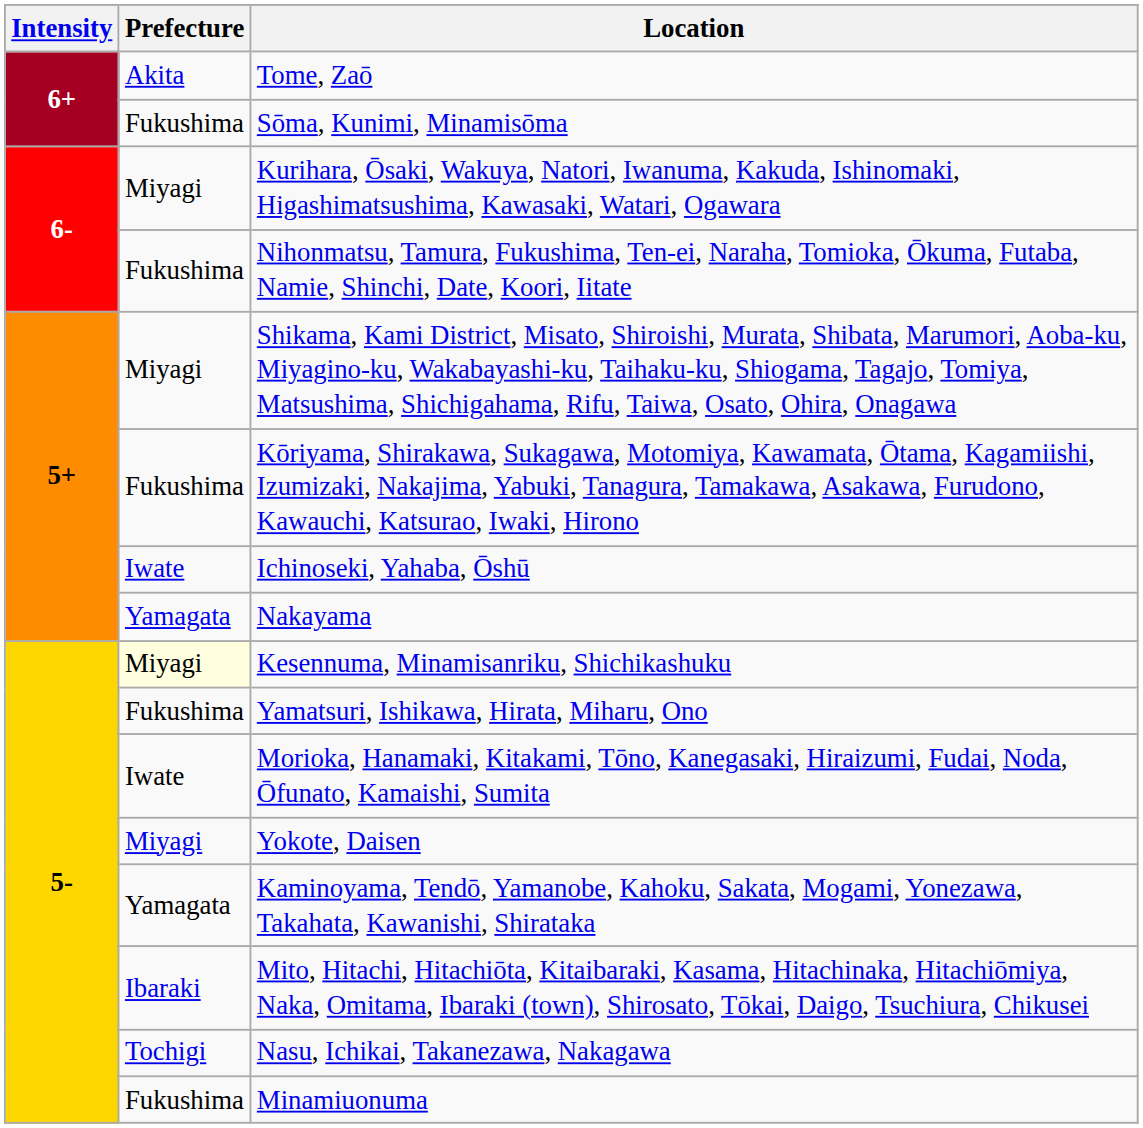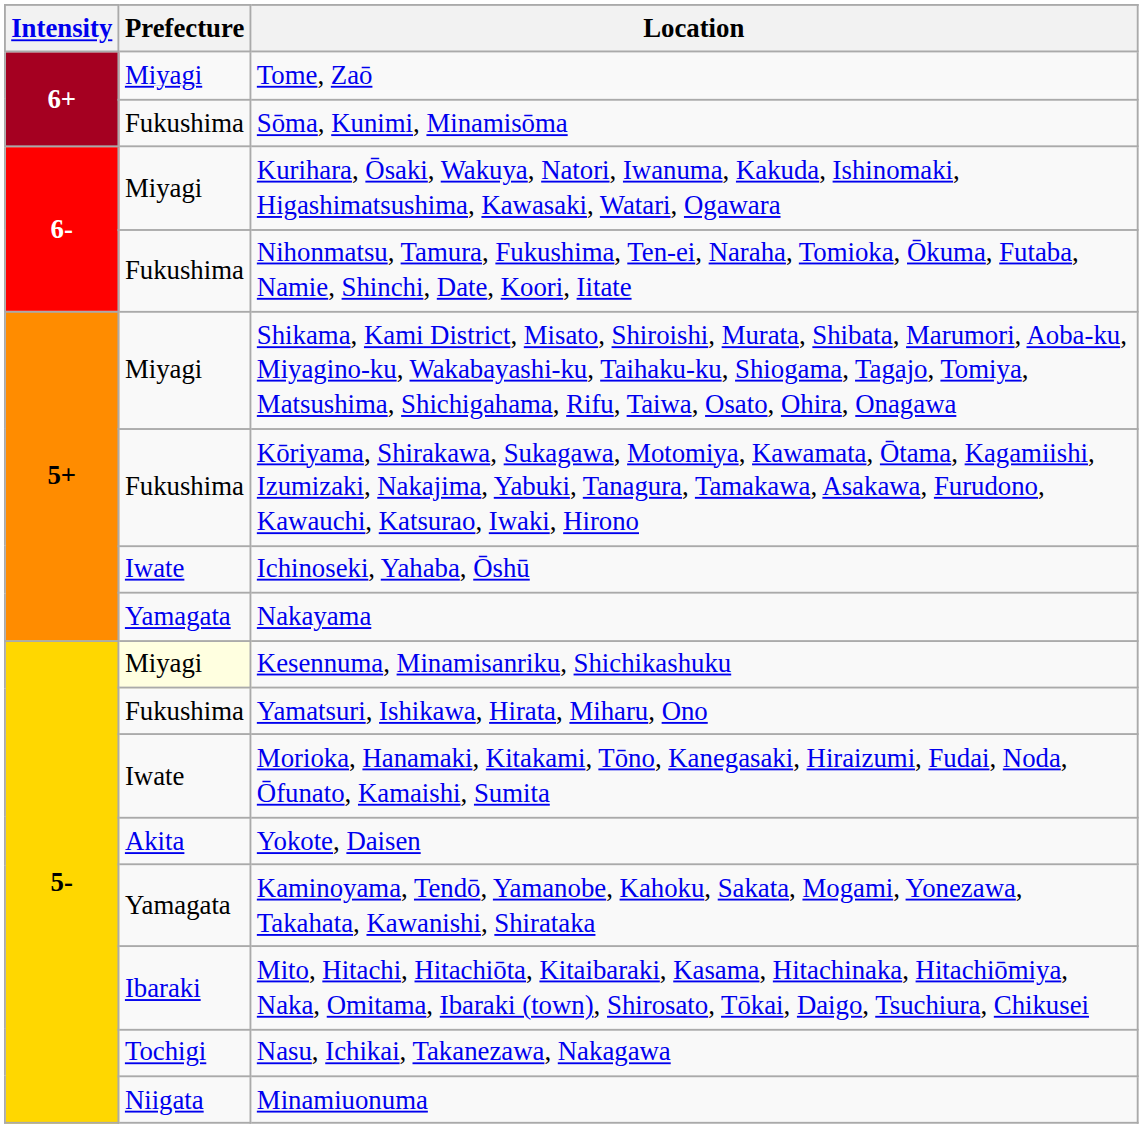 <table class="wikitable" style="font-size:90%; line-height:1.3em">
 <tr>
 <th><a href='#'>Intensity</a></th>
 <th>Prefecture</th>
 <th>Location</th>
 </tr>
 <tr>
 <th rowspan="2" style="background:#a50021; color:#fff">6+</th>
-<td><a href='#'>Akita</a></td>
+<td><a href='#'>Miyagi</a></td>
 <td><a href='#'>Tome</a>, <a href='#'>Zaō</a></td>
 </tr>
 <tr>
 <td>Fukushima</td>
 <td><a href='#'>Sōma</a>, <a href='#'>Kunimi</a>, <a href='#'>Minamisōma</a></td>
 </tr>
 <tr>
 <th rowspan="2" style="background:#FF0000; color:#fff">6-</th>
 <td>Miyagi</td>
 <td><a href='#'>Kurihara</a>, <a href='#'>Ōsaki</a>, <a href='#'>Wakuya</a>, <a href='#'>Natori</a>, <a href='#'>Iwanuma</a>, <a href='#'>Kakuda</a>, <a href='#'>Ishinomaki</a>, <a href='#'>Higashimatsushima</a>, <a href='#'>Kawasaki</a>, <a href='#'>Watari</a>, <a href='#'>Ogawara</a></td>
 </tr>
 <tr>
 <td>Fukushima</td>
 <td><a href='#'>Nihonmatsu</a>, <a href='#'>Tamura</a>, <a href='#'>Fukushima</a>, <a href='#'>Ten-ei</a>, <a href='#'>Naraha</a>, <a href='#'>Tomioka</a>, <a href='#'>Ōkuma</a>, <a href='#'>Futaba</a>, <a href='#'>Namie</a>, <a href='#'>Shinchi</a>, <a href='#'>Date</a>, <a href='#'>Koori</a>, <a href='#'>Iitate</a></td>
 </tr>
 <tr>
 <th rowspan="4" style="background:#FF8C00">5+</th>
 <td>Miyagi</td>
 <td><a href='#'>Shikama</a>, <a href='#'>Kami District</a>, <a href='#'>Misato</a>, <a href='#'>Shiroishi</a>, <a href='#'>Murata</a>, <a href='#'>Shibata</a>, <a href='#'>Marumori</a>, <a href='#'>Aoba-ku</a>, <a href='#'>Miyagino-ku</a>, <a href='#'>Wakabayashi-ku</a>, <a href='#'>Taihaku-ku</a>, <a href='#'>Shiogama</a>, <a href='#'>Tagajo</a>, <a href='#'>Tomiya</a>, <a href='#'>Matsushima</a>, <a href='#'>Shichigahama</a>, <a href='#'>Rifu</a>, <a href='#'>Taiwa</a>, <a href='#'>Osato</a>, <a href='#'>Ohira</a>, <a href='#'>Onagawa</a></td>
 </tr>
 <tr>
 <td>Fukushima</td>
 <td><a href='#'>Kōriyama</a>, <a href='#'>Shirakawa</a>, <a href='#'>Sukagawa</a>, <a href='#'>Motomiya</a>, <a href='#'>Kawamata</a>, <a href='#'>Ōtama</a>, <a href='#'>Kagamiishi</a>, <a href='#'>Izumizaki</a>, <a href='#'>Nakajima</a>, <a href='#'>Yabuki</a>, <a href='#'>Tanagura</a>, <a href='#'>Tamakawa</a>, <a href='#'>Asakawa</a>, <a href='#'>Furudono</a>, <a href='#'>Kawauchi</a>, <a href='#'>Katsurao</a>, <a href='#'>Iwaki</a>, <a href='#'>Hirono</a></td>
 </tr>
 <tr>
 <td><a href='#'>Iwate</a></td>
 <td><a href='#'>Ichinoseki</a>, <a href='#'>Yahaba</a>, <a href='#'>Ōshū</a></td>
 </tr>
 <tr>
 <td><a href='#'>Yamagata</a></td>
 <td><a href='#'>Nakayama</a></td>
 </tr>
 <tr>
 <th rowspan="9" style="background:#FFD700; color:#000000">5-</th>
 <td style="background: lightyellow;">Miyagi</td>
 <td><a href='#'>Kesennuma</a>, <a href='#'>Minamisanriku</a>, <a href='#'>Shichikashuku</a></td>
 </tr>
 <tr>
 <td>Fukushima</td>
 <td><a href='#'>Yamatsuri</a>, <a href='#'>Ishikawa</a>, <a href='#'>Hirata</a>, <a href='#'>Miharu</a>, <a href='#'>Ono</a></td>
 </tr>
 <tr>
 <td>Iwate</td>
 <td><a href='#'>Morioka</a>, <a href='#'>Hanamaki</a>, <a href='#'>Kitakami</a>, <a href='#'>Tōno</a>, <a href='#'>Kanegasaki</a>, <a href='#'>Hiraizumi</a>, <a href='#'>Fudai</a>, <a href='#'>Noda</a>, <a href='#'>Ōfunato</a>, <a href='#'>Kamaishi</a>, <a href='#'>Sumita</a></td>
 </tr>
 <tr>
-<td><a href='#'>Miyagi</a></td>
+<td><a href='#'>Akita</a></td>
 <td><a href='#'>Yokote</a>, <a href='#'>Daisen</a></td>
 </tr>
 <tr>
 <td>Yamagata</td>
 <td><a href='#'>Kaminoyama</a>, <a href='#'>Tendō</a>, <a href='#'>Yamanobe</a>, <a href='#'>Kahoku</a>, <a href='#'>Sakata</a>, <a href='#'>Mogami</a>, <a href='#'>Yonezawa</a>, <a href='#'>Takahata</a>, <a href='#'>Kawanishi</a>, <a href='#'>Shirataka</a></td>
 </tr>
 <tr>
 <td><a href='#'>Ibaraki</a></td>
 <td><a href='#'>Mito</a>, <a href='#'>Hitachi</a>, <a href='#'>Hitachiōta</a>, <a href='#'>Kitaibaraki</a>, <a href='#'>Kasama</a>, <a href='#'>Hitachinaka</a>, <a href='#'>Hitachiōmiya</a>, <a href='#'>Naka</a>, <a href='#'>Omitama</a>, <a href='#'>Ibaraki (town)</a>, <a href='#'>Shirosato</a>, <a href='#'>Tōkai</a>, <a href='#'>Daigo</a>, <a href='#'>Tsuchiura</a>, <a href='#'>Chikusei</a></td>
 </tr>
 <tr>
 <td><a href='#'>Tochigi</a></td>
 <td><a href='#'>Nasu</a>, <a href='#'>Ichikai</a>, <a href='#'>Takanezawa</a>, <a href='#'>Nakagawa</a></td>
 </tr>
 <tr>
-<td>Fukushima</td>
+<td><a href='#'>Niigata</a></td>
 <td><a href='#'>Minamiuonuma</a></td>
 </tr>
 </table>
